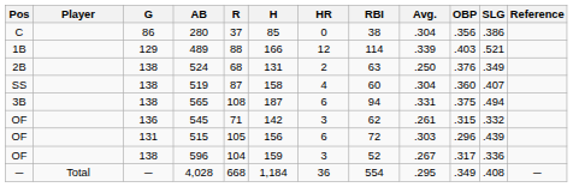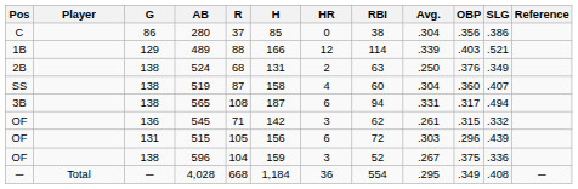 <table class="wikitable sortable" style="text-align:center; font-size: 95%">
 <tr>
 <th bgcolor="#DDDDFF" width="5%">Pos</th>
 <th bgcolor="#DDDDFF" width="16%">Player</th>
 <th bgcolor="#DDDDFF" width="9%">G</th>
 <th bgcolor="#DDDDFF" width="9%">AB</th>
 <th>R</th>
 <th bgcolor="#DDDDFF" width="9%">H</th>
 <th bgcolor="#DDDDFF" width="9%">HR</th>
 <th bgcolor="#DDDDFF" width="9%">RBI</th>
 <th bgcolor="#DDDDFF" width="9%">Avg.</th>
 <th>OBP</th>
 <th>SLG</th>
 <th>Reference</th>
 </tr>
 <tr>
 <td>C</td>
 <td></td>
 <td>86</td>
 <td>280</td>
 <td>37</td>
 <td>85</td>
 <td>0</td>
 <td>38</td>
 <td>.304</td>
 <td>.356</td>
 <td>.386</td>
 <td></td>
 </tr>
 <tr>
 <td>1B</td>
 <td></td>
 <td>129</td>
 <td>489</td>
 <td>88</td>
 <td>166</td>
 <td>12</td>
 <td>114</td>
 <td>.339</td>
 <td>.403</td>
 <td>.521</td>
 <td></td>
 </tr>
 <tr>
 <td>2B</td>
 <td></td>
 <td>138</td>
 <td>524</td>
 <td>68</td>
 <td>131</td>
 <td>2</td>
 <td>63</td>
 <td>.250</td>
 <td>.376</td>
 <td>.349</td>
 <td></td>
 </tr>
 <tr>
 <td>SS</td>
 <td></td>
 <td>138</td>
 <td>519</td>
 <td>87</td>
 <td>158</td>
 <td>4</td>
 <td>60</td>
 <td>.304</td>
 <td>.360</td>
 <td>.407</td>
 <td></td>
 </tr>
 <tr>
 <td>3B</td>
 <td></td>
 <td>138</td>
 <td>565</td>
 <td>108</td>
 <td>187</td>
 <td>6</td>
 <td>94</td>
 <td>.331</td>
-<td>.375</td>
+<td>.317</td>
 <td>.494</td>
 <td></td>
 </tr>
 <tr>
 <td>OF</td>
 <td></td>
 <td>136</td>
 <td>545</td>
 <td>71</td>
 <td>142</td>
 <td>3</td>
 <td>62</td>
 <td>.261</td>
 <td>.315</td>
 <td>.332</td>
 <td></td>
 </tr>
 <tr>
 <td>OF</td>
 <td></td>
 <td>131</td>
 <td>515</td>
 <td>105</td>
 <td>156</td>
 <td>6</td>
 <td>72</td>
 <td>.303</td>
 <td>.296</td>
 <td>.439</td>
 <td></td>
 </tr>
 <tr>
 <td>OF</td>
 <td></td>
 <td>138</td>
 <td>596</td>
 <td>104</td>
 <td>159</td>
 <td>3</td>
 <td>52</td>
 <td>.267</td>
-<td>.317</td>
+<td>.375</td>
 <td>.336</td>
 <td></td>
 </tr>
 <tr>
 <td>─</td>
 <td>Total</td>
 <td>─</td>
 <td>4,028</td>
 <td>668</td>
 <td>1,184</td>
 <td>36</td>
 <td>554</td>
 <td>.295</td>
 <td>.349</td>
 <td>.408</td>
 <td>─</td>
 </tr>
 </table>
